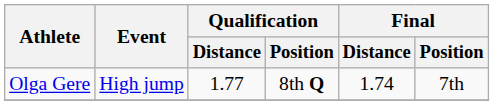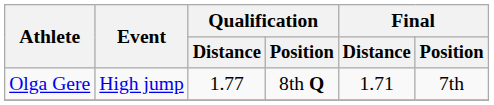 <table class=wikitable style=font-size:95%;text-align:center>
 <tr>
 <th rowspan=2>Athlete</th>
 <th rowspan=2>Event</th>
 <th colspan=2>Qualification</th>
 <th colspan=2>Final</th>
 </tr>
 <tr style="font-size:95%">
 <th>Distance</th>
 <th>Position</th>
 <th>Distance</th>
 <th>Position</th>
 </tr>
 <tr>
 <td align=left><a href='#'>Olga Gere</a></td>
 <td align=left rowspan=1><a href='#'>High jump</a></td>
 <td>1.77</td>
 <td>8th <strong>Q</strong></td>
-<td>1.74</td>
+<td>1.71</td>
 <td>7th</td>
 </tr>
 <tr>
 </tr>
 </table>
